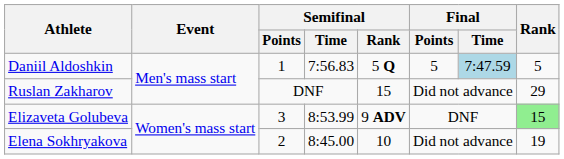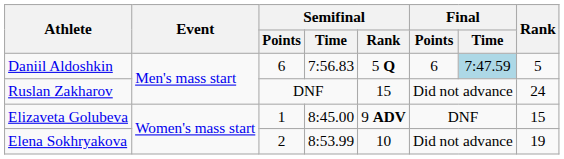 <table class=wikitable style="text-align:center; font-size:90%">
 <tr>
 <th rowspan=2>Athlete</th>
 <th rowspan=2>Event</th>
 <th colspan=3>Semifinal</th>
 <th colspan=2>Final</th>
 <th rowspan=2>Rank</th>
 </tr>
 <tr style=font-size:95%>
 <th>Points</th>
 <th>Time</th>
 <th>Rank</th>
 <th>Points</th>
 <th>Time</th>
 </tr>
 <tr>
 <td align=left><a href='#'>Daniil Aldoshkin</a></td>
 <td rowspan=2 align=left><a href='#'>Men's mass start</a></td>
-<td>1</td>
+<td>6</td>
 <td>7:56.83</td>
 <td>5 <strong>Q</strong></td>
-<td>5</td>
+<td>6</td>
 <td style="background: lightblue;">7:47.59</td>
 <td>5</td>
 </tr>
 <tr>
 <td align=left><a href='#'>Ruslan Zakharov</a></td>
 <td colspan=2>DNF</td>
 <td>15</td>
 <td colspan=2>Did not advance</td>
-<td>29</td>
+<td>24</td>
 </tr>
 <tr>
 <td align=left><a href='#'>Elizaveta Golubeva</a></td>
 <td rowspan=2 align=left><a href='#'>Women's mass start</a></td>
-<td>3</td>
-<td>8:53.99</td>
+<td>1</td>
+<td>8:45.00</td>
 <td>9 <strong>ADV</strong></td>
 <td colspan=2>DNF</td>
-<td style="background: lightgreen;">15</td>
+<td>15</td>
 </tr>
 <tr>
 <td align=left><a href='#'>Elena Sokhryakova</a></td>
 <td>2</td>
-<td>8:45.00</td>
+<td>8:53.99</td>
 <td>10</td>
 <td colspan=2>Did not advance</td>
 <td>19</td>
 </tr>
 </table>
